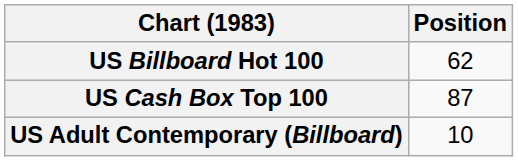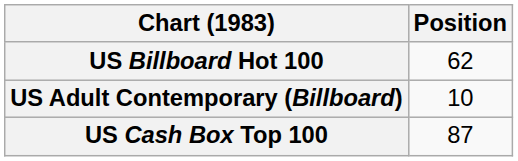 <table class="wikitable sortable plainrowheaders" style="text-align:center">
 <tr>
 <th scope="col">Chart (1983)</th>
 <th scope="col">Position</th>
 </tr>
 <tr>
 <th scope="row">US <em>Billboard</em> Hot 100</th>
 <td>62</td>
 </tr>
 <tr>
+<th scope="row">US Adult Contemporary (<em>Billboard</em>)</th>
+<td>10</td>
+</tr>
+<tr>
 <th scope="row">US <em>Cash Box</em> Top 100</th>
 <td>87</td>
 </tr>
-<tr>
-<th scope="row">US Adult Contemporary (<em>Billboard</em>)</th>
-<td>10</td>
-</tr>
 </table>
